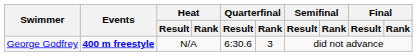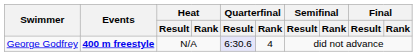 <table class=wikitable style="font-size:90%">
 <tr>
 <th rowspan="2">Swimmer</th>
 <th rowspan="2">Events</th>
 <th colspan="2">Heat</th>
 <th colspan=2>Quarterfinal</th>
 <th colspan=2>Semifinal</th>
 <th colspan="2">Final</th>
 </tr>
 <tr>
 <th>Result</th>
 <th>Rank</th>
 <th>Result</th>
 <th>Rank</th>
 <th>Result</th>
 <th>Rank</th>
 <th>Result</th>
 <th>Rank</th>
 </tr>
 <tr>
 <td><a href='#'>George Godfrey</a></td>
 <td><strong><a href='#'>400 m freestyle</a></strong></td>
 <td align=center colspan=2>N/A</td>
-<td align=center>6:30.6</td>
-<td align=center>3</td>
+<td align=center style="background: lavender;">6:30.6</td>
+<td align=center>4</td>
 <td align=center colspan=4>did not advance</td>
 </tr>
 </table>
